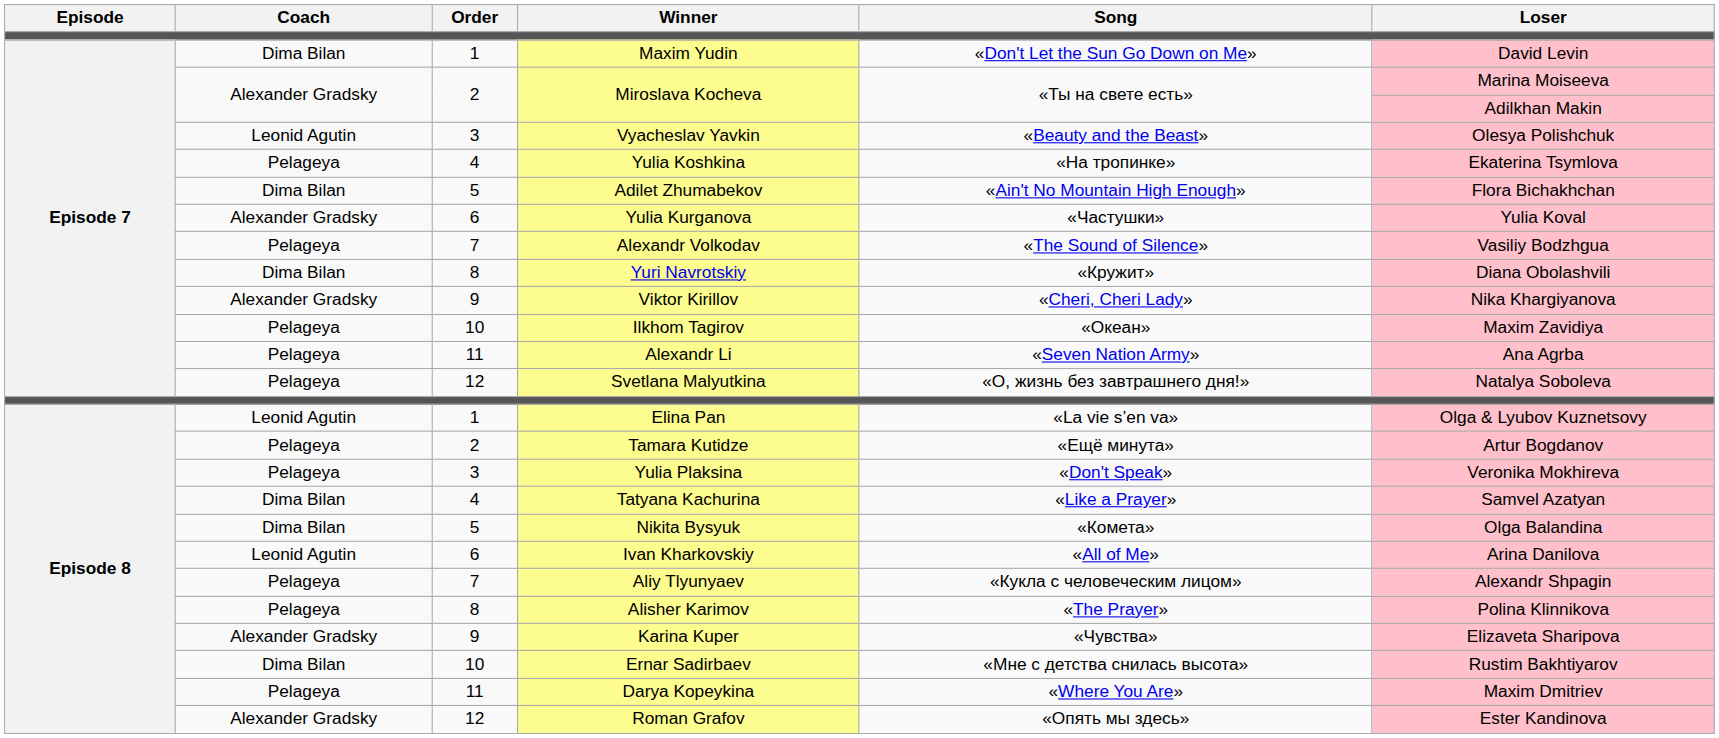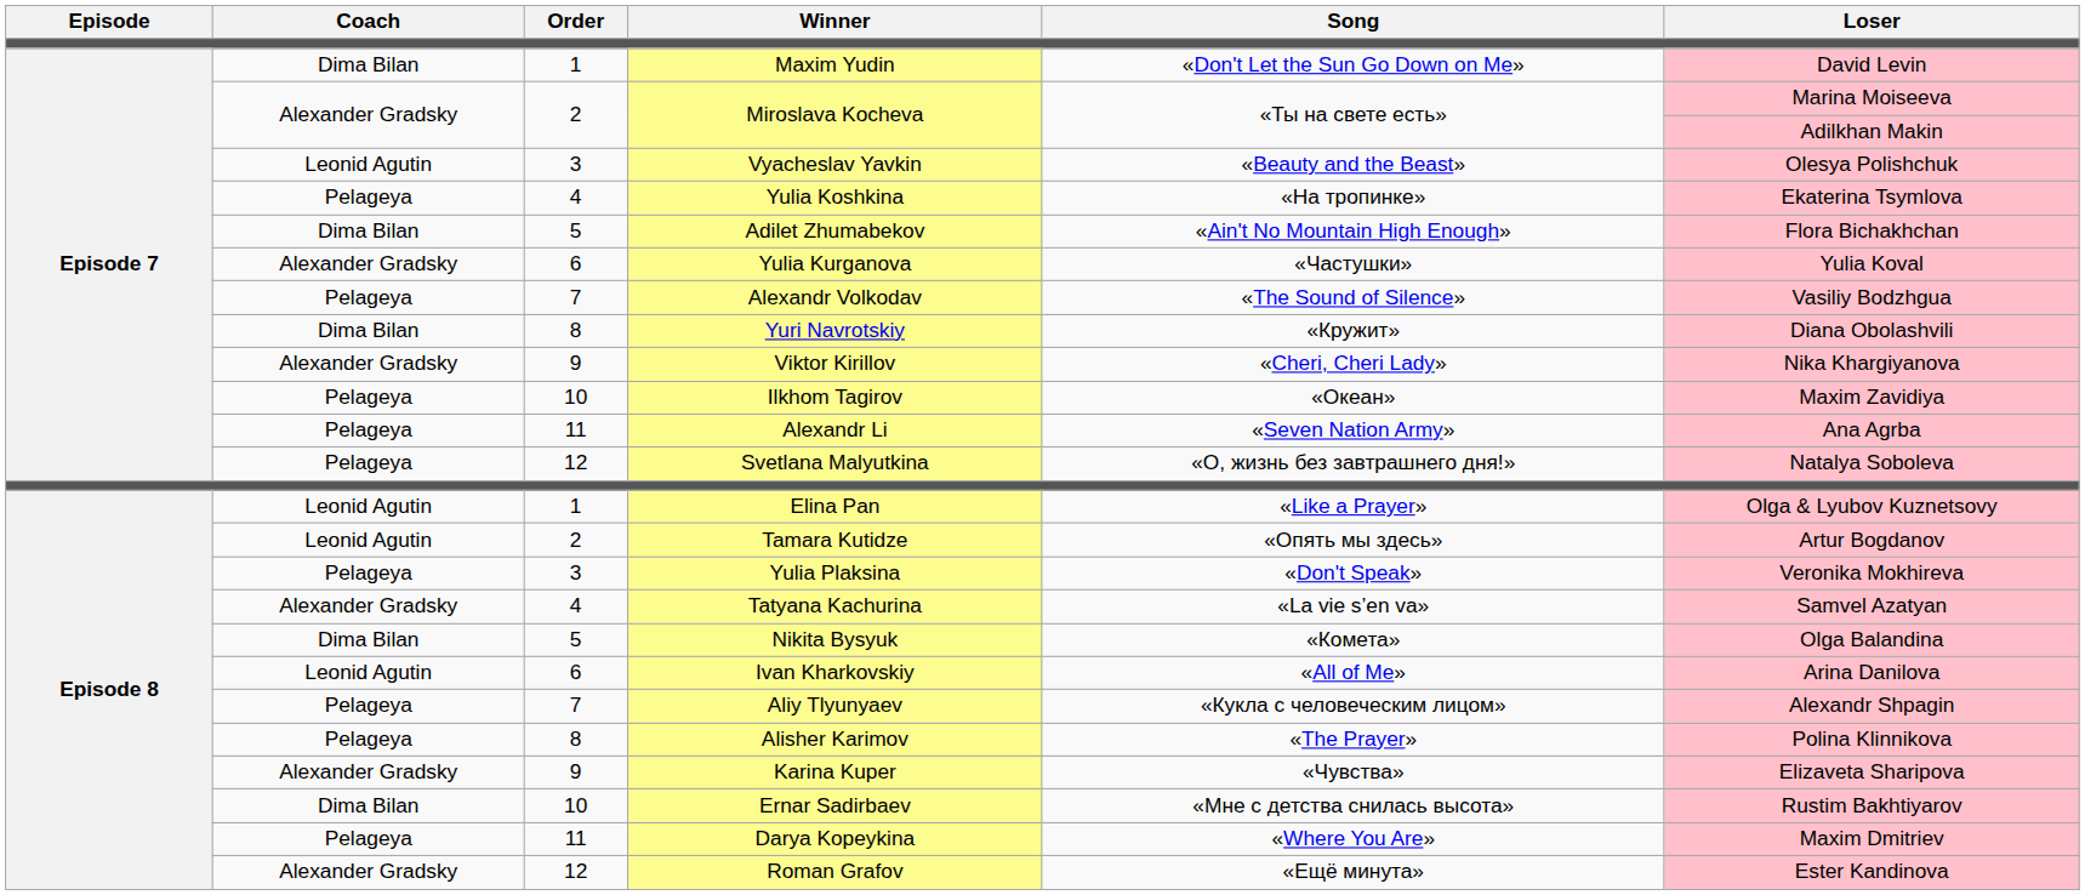 <table class="wikitable" style="text-align: center; width:100%;">
 <tr>
 <th style="width:10%;">Episode</th>
 <th style="width:15%;">Coach</th>
 <th style="width:05%;">Order</th>
 <th style="width:20%;">Winner</th>
 <th style="width:30%;">Song</th>
 <th style="width:20%;">Loser</th>
 </tr>
 <tr>
 <td colspan="6" style="background:#555;"></td>
 </tr>
 <tr>
 <th rowspan=13>Episode 7<br><small></small></th>
 <td>Dima Bilan</td>
 <td>1</td>
 <td style="background:#fdfc8f;">Maxim Yudin</td>
 <td>«<a href='#'>Don't Let the Sun Go Down on Me</a>»</td>
 <td style="background:pink;">David Levin</td>
 </tr>
 <tr>
 <td rowspan=2>Alexander Gradsky</td>
 <td rowspan=2>2</td>
 <td rowspan=2 style="background:#fdfc8f;">Miroslava Kocheva</td>
 <td rowspan=2>«Ты на свете есть»</td>
 <td style="background:pink;">Marina Moiseeva</td>
 </tr>
 <tr>
 <td style="background:pink;">Adilkhan Makin</td>
 </tr>
 <tr>
 <td>Leonid Agutin</td>
 <td>3</td>
 <td style="background:#fdfc8f;">Vyacheslav Yavkin</td>
 <td>«<a href='#'>Beauty and the Beast</a>»</td>
 <td style="background:pink;">Olesya Polishchuk</td>
 </tr>
 <tr>
 <td>Pelageya</td>
 <td>4</td>
 <td style="background:#fdfc8f;">Yulia Koshkina</td>
 <td>«На тропинке»</td>
 <td style="background:pink;">Ekaterina Tsymlova</td>
 </tr>
 <tr>
 <td>Dima Bilan</td>
 <td>5</td>
 <td style="background:#fdfc8f;">Adilet Zhumabekov</td>
 <td>«<a href='#'>Ain't No Mountain High Enough</a>»</td>
 <td style="background:pink;">Flora Bichakhchan</td>
 </tr>
 <tr>
 <td>Alexander Gradsky</td>
 <td>6</td>
 <td style="background:#fdfc8f;">Yulia Kurganova</td>
 <td>«Частушки»</td>
 <td style="background:pink;">Yulia Koval</td>
 </tr>
 <tr>
 <td>Pelageya</td>
 <td>7</td>
 <td style="background:#fdfc8f;">Alexandr Volkodav</td>
 <td>«<a href='#'>The Sound of Silence</a>»</td>
 <td style="background:pink;">Vasiliy Bodzhgua</td>
 </tr>
 <tr>
 <td>Dima Bilan</td>
 <td>8</td>
 <td style="background:#fdfc8f;"><a href='#'>Yuri Navrotskiy</a></td>
 <td>«Кружит»</td>
 <td style="background:pink;">Diana Obolashvili</td>
 </tr>
 <tr>
 <td>Alexander Gradsky</td>
 <td>9</td>
 <td style="background:#fdfc8f;">Viktor Kirillov</td>
 <td>«<a href='#'>Cheri, Cheri Lady</a>»</td>
 <td style="background:pink;">Nika Khargiyanova</td>
 </tr>
 <tr>
 <td>Pelageya</td>
 <td>10</td>
 <td style="background:#fdfc8f;">Ilkhom Tagirov</td>
 <td>«Океан»</td>
 <td style="background:pink;">Maxim Zavidiya</td>
 </tr>
 <tr>
 <td>Pelageya</td>
 <td>11</td>
 <td style="background:#fdfc8f;">Alexandr Li</td>
 <td>«<a href='#'>Seven Nation Army</a>»</td>
 <td style="background:pink;">Ana Agrba</td>
 </tr>
 <tr>
 <td>Pelageya</td>
 <td>12</td>
 <td style="background:#fdfc8f;">Svetlana Malyutkina</td>
 <td>«О, жизнь без завтрашнего дня!»</td>
 <td style="background:pink;">Natalya Soboleva</td>
 </tr>
 <tr>
 <td colspan="6" style="background:#555;"></td>
 </tr>
 <tr>
 <th rowspan=12>Episode 8<br><small></small></th>
 <td>Leonid Agutin</td>
 <td>1</td>
 <td style="background:#fdfc8f;">Elina Pan</td>
-<td>«La vie s’en va»</td>
+<td>«<a href='#'>Like a Prayer</a>»</td>
 <td style="background:pink;">Olga & Lyubov Kuznetsovy</td>
 </tr>
 <tr>
-<td>Pelageya</td>
+<td>Leonid Agutin</td>
 <td>2</td>
 <td style="background:#fdfc8f;">Tamara Kutidze</td>
-<td>«Ещё минута»</td>
+<td>«Опять мы здесь»</td>
 <td style="background:pink;">Artur Bogdanov</td>
 </tr>
 <tr>
 <td>Pelageya</td>
 <td>3</td>
 <td style="background:#fdfc8f;">Yulia Plaksina</td>
 <td>«<a href='#'>Don't Speak</a>»</td>
 <td style="background:pink;">Veronika Mokhireva</td>
 </tr>
 <tr>
-<td>Dima Bilan</td>
+<td>Alexander Gradsky</td>
 <td>4</td>
 <td style="background:#fdfc8f;">Tatyana Kachurina</td>
-<td>«<a href='#'>Like a Prayer</a>»</td>
+<td>«La vie s’en va»</td>
 <td style="background:pink;">Samvel Azatyan</td>
 </tr>
 <tr>
 <td>Dima Bilan</td>
 <td>5</td>
 <td style="background:#fdfc8f;">Nikita Bysyuk</td>
 <td>«Комета»</td>
 <td style="background:pink;">Olga Balandina</td>
 </tr>
 <tr>
 <td>Leonid Agutin</td>
 <td>6</td>
 <td style="background:#fdfc8f;">Ivan Kharkovskiy</td>
 <td>«<a href='#'>All of Me</a>»</td>
 <td style="background:pink;">Arina Danilova</td>
 </tr>
 <tr>
 <td>Pelageya</td>
 <td>7</td>
 <td style="background:#fdfc8f;">Aliy Tlyunyaev</td>
 <td>«Кукла с человеческим лицом»</td>
 <td style="background:pink;">Alexandr Shpagin</td>
 </tr>
 <tr>
 <td>Pelageya</td>
 <td>8</td>
 <td style="background:#fdfc8f;">Alisher Karimov</td>
 <td>«<a href='#'>The Prayer</a>»</td>
 <td style="background:pink;">Polina Klinnikova</td>
 </tr>
 <tr>
 <td>Alexander Gradsky</td>
 <td>9</td>
 <td style="background:#fdfc8f;">Karina Kuper</td>
 <td>«Чувства»</td>
 <td style="background:pink;">Elizaveta Sharipova</td>
 </tr>
 <tr>
 <td>Dima Bilan</td>
 <td>10</td>
 <td style="background:#fdfc8f;">Ernar Sadirbaev</td>
 <td>«Мне с детства снилась высота»</td>
 <td style="background:pink;">Rustim Bakhtiyarov</td>
 </tr>
 <tr>
 <td>Pelageya</td>
 <td>11</td>
 <td style="background:#fdfc8f;">Darya Kopeykina</td>
 <td>«<a href='#'>Where You Are</a>»</td>
 <td style="background:pink;">Maxim Dmitriev</td>
 </tr>
 <tr>
 <td>Alexander Gradsky</td>
 <td>12</td>
 <td style="background:#fdfc8f;">Roman Grafov</td>
-<td>«Опять мы здесь»</td>
+<td>«Ещё минута»</td>
 <td style="background:pink;">Ester Kandinova</td>
 </tr>
 <tr>
 </tr>
 </table>
